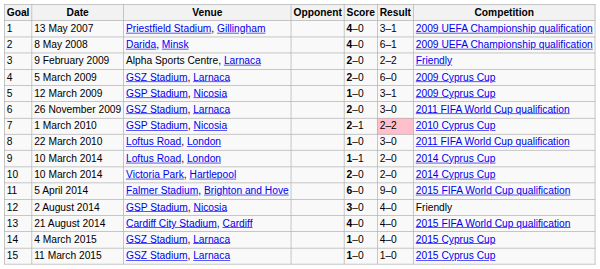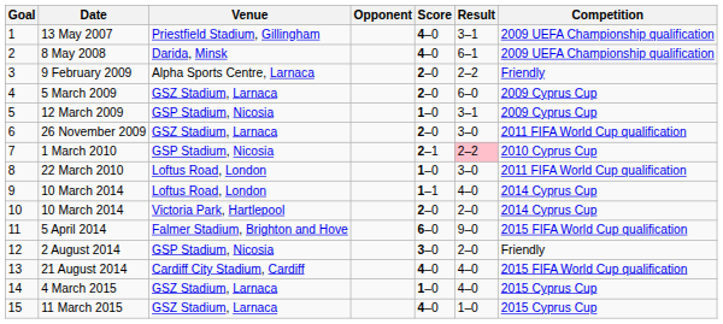 <table class="wikitable">
 <tr>
 <th>Goal</th>
 <th>Date</th>
 <th>Venue</th>
 <th>Opponent</th>
 <th>Score</th>
 <th>Result</th>
 <th>Competition</th>
 </tr>
 <tr>
 <td>1</td>
 <td>13 May 2007</td>
 <td><a href='#'>Priestfield Stadium</a>, <a href='#'>Gillingham</a></td>
 <td></td>
 <td align=left><strong>4</strong>–0</td>
 <td align=left>3–1</td>
 <td><a href='#'>2009 UEFA Championship qualification</a></td>
 </tr>
 <tr>
 <td>2</td>
 <td>8 May 2008</td>
 <td><a href='#'>Darida</a>, <a href='#'>Minsk</a></td>
 <td></td>
 <td align=left><strong>4</strong>–0</td>
 <td align=left>6–1</td>
 <td><a href='#'>2009 UEFA Championship qualification</a></td>
 </tr>
 <tr>
 <td>3</td>
 <td>9 February 2009</td>
 <td>Alpha Sports Centre, <a href='#'>Larnaca</a></td>
 <td></td>
 <td align=left><strong>2</strong>–0</td>
 <td align=left>2–2</td>
 <td><a href='#'>Friendly</a></td>
 </tr>
 <tr>
 <td>4</td>
 <td>5 March 2009</td>
 <td><a href='#'>GSZ Stadium</a>, <a href='#'>Larnaca</a></td>
 <td></td>
 <td align=left><strong>2</strong>–0</td>
 <td align=left>6–0</td>
 <td><a href='#'>2009 Cyprus Cup</a></td>
 </tr>
 <tr>
 <td>5</td>
 <td>12 March 2009</td>
 <td><a href='#'>GSP Stadium</a>, <a href='#'>Nicosia</a></td>
 <td></td>
 <td align=left><strong>1</strong>–0</td>
 <td align=left>3–1</td>
 <td><a href='#'>2009 Cyprus Cup</a></td>
 </tr>
 <tr>
 <td>6</td>
 <td>26 November 2009</td>
 <td><a href='#'>GSZ Stadium</a>, <a href='#'>Larnaca</a></td>
 <td></td>
 <td align=left><strong>2</strong>–0</td>
 <td align=left>3–0</td>
 <td><a href='#'>2011 FIFA World Cup qualification</a></td>
 </tr>
 <tr>
 <td>7</td>
 <td>1 March 2010</td>
 <td><a href='#'>GSP Stadium</a>, <a href='#'>Nicosia</a></td>
 <td></td>
 <td align=left><strong>2</strong>–1</td>
 <td align=left style="background: pink;">2–2</td>
 <td><a href='#'>2010 Cyprus Cup</a></td>
 </tr>
 <tr>
 <td>8</td>
 <td>22 March 2010</td>
 <td><a href='#'>Loftus Road</a>, <a href='#'>London</a></td>
 <td></td>
 <td align=left><strong>1</strong>–0</td>
 <td align=left>3–0</td>
 <td><a href='#'>2011 FIFA World Cup qualification</a></td>
 </tr>
 <tr>
 <td>9</td>
 <td>10 March 2014</td>
 <td><a href='#'>Loftus Road</a>, <a href='#'>London</a></td>
 <td></td>
 <td align=left><strong>1</strong>–1</td>
-<td align=left>2–0</td>
+<td align=left>4–0</td>
 <td><a href='#'>2014 Cyprus Cup</a></td>
 </tr>
 <tr>
 <td>10</td>
 <td>10 March 2014</td>
 <td><a href='#'>Victoria Park</a>, <a href='#'>Hartlepool</a></td>
 <td></td>
 <td align=left><strong>2</strong>–0</td>
 <td align=left>2–0</td>
 <td><a href='#'>2014 Cyprus Cup</a></td>
 </tr>
 <tr>
 <td>11</td>
 <td>5 April 2014</td>
 <td><a href='#'>Falmer Stadium</a>, <a href='#'>Brighton and Hove</a></td>
 <td></td>
 <td align=left><strong>6</strong>–0</td>
 <td align=left>9–0</td>
 <td><a href='#'>2015 FIFA World Cup qualification</a></td>
 </tr>
 <tr>
 <td>12</td>
 <td>2 August 2014</td>
 <td><a href='#'>GSP Stadium</a>, <a href='#'>Nicosia</a></td>
 <td></td>
 <td align=left><strong>3</strong>–0</td>
-<td align=left>4–0</td>
+<td align=left>2–0</td>
 <td>Friendly</td>
 </tr>
 <tr>
 <td>13</td>
 <td>21 August 2014</td>
 <td><a href='#'>Cardiff City Stadium</a>, <a href='#'>Cardiff</a></td>
 <td></td>
 <td align=left><strong>4</strong>–0</td>
 <td align=left>4–0</td>
 <td><a href='#'>2015 FIFA World Cup qualification</a></td>
 </tr>
 <tr>
 <td>14</td>
 <td>4 March 2015</td>
 <td><a href='#'>GSZ Stadium</a>, <a href='#'>Larnaca</a></td>
 <td></td>
 <td align=left><strong>1</strong>–0</td>
 <td align=left>4–0</td>
 <td><a href='#'>2015 Cyprus Cup</a></td>
 </tr>
 <tr>
 <td>15</td>
 <td>11 March 2015</td>
 <td><a href='#'>GSZ Stadium</a>, <a href='#'>Larnaca</a></td>
 <td></td>
-<td align=left><strong>1</strong>–0</td>
+<td align=left><strong>4</strong>–0</td>
 <td align=left>1–0</td>
 <td><a href='#'>2015 Cyprus Cup</a></td>
 </tr>
 </table>
